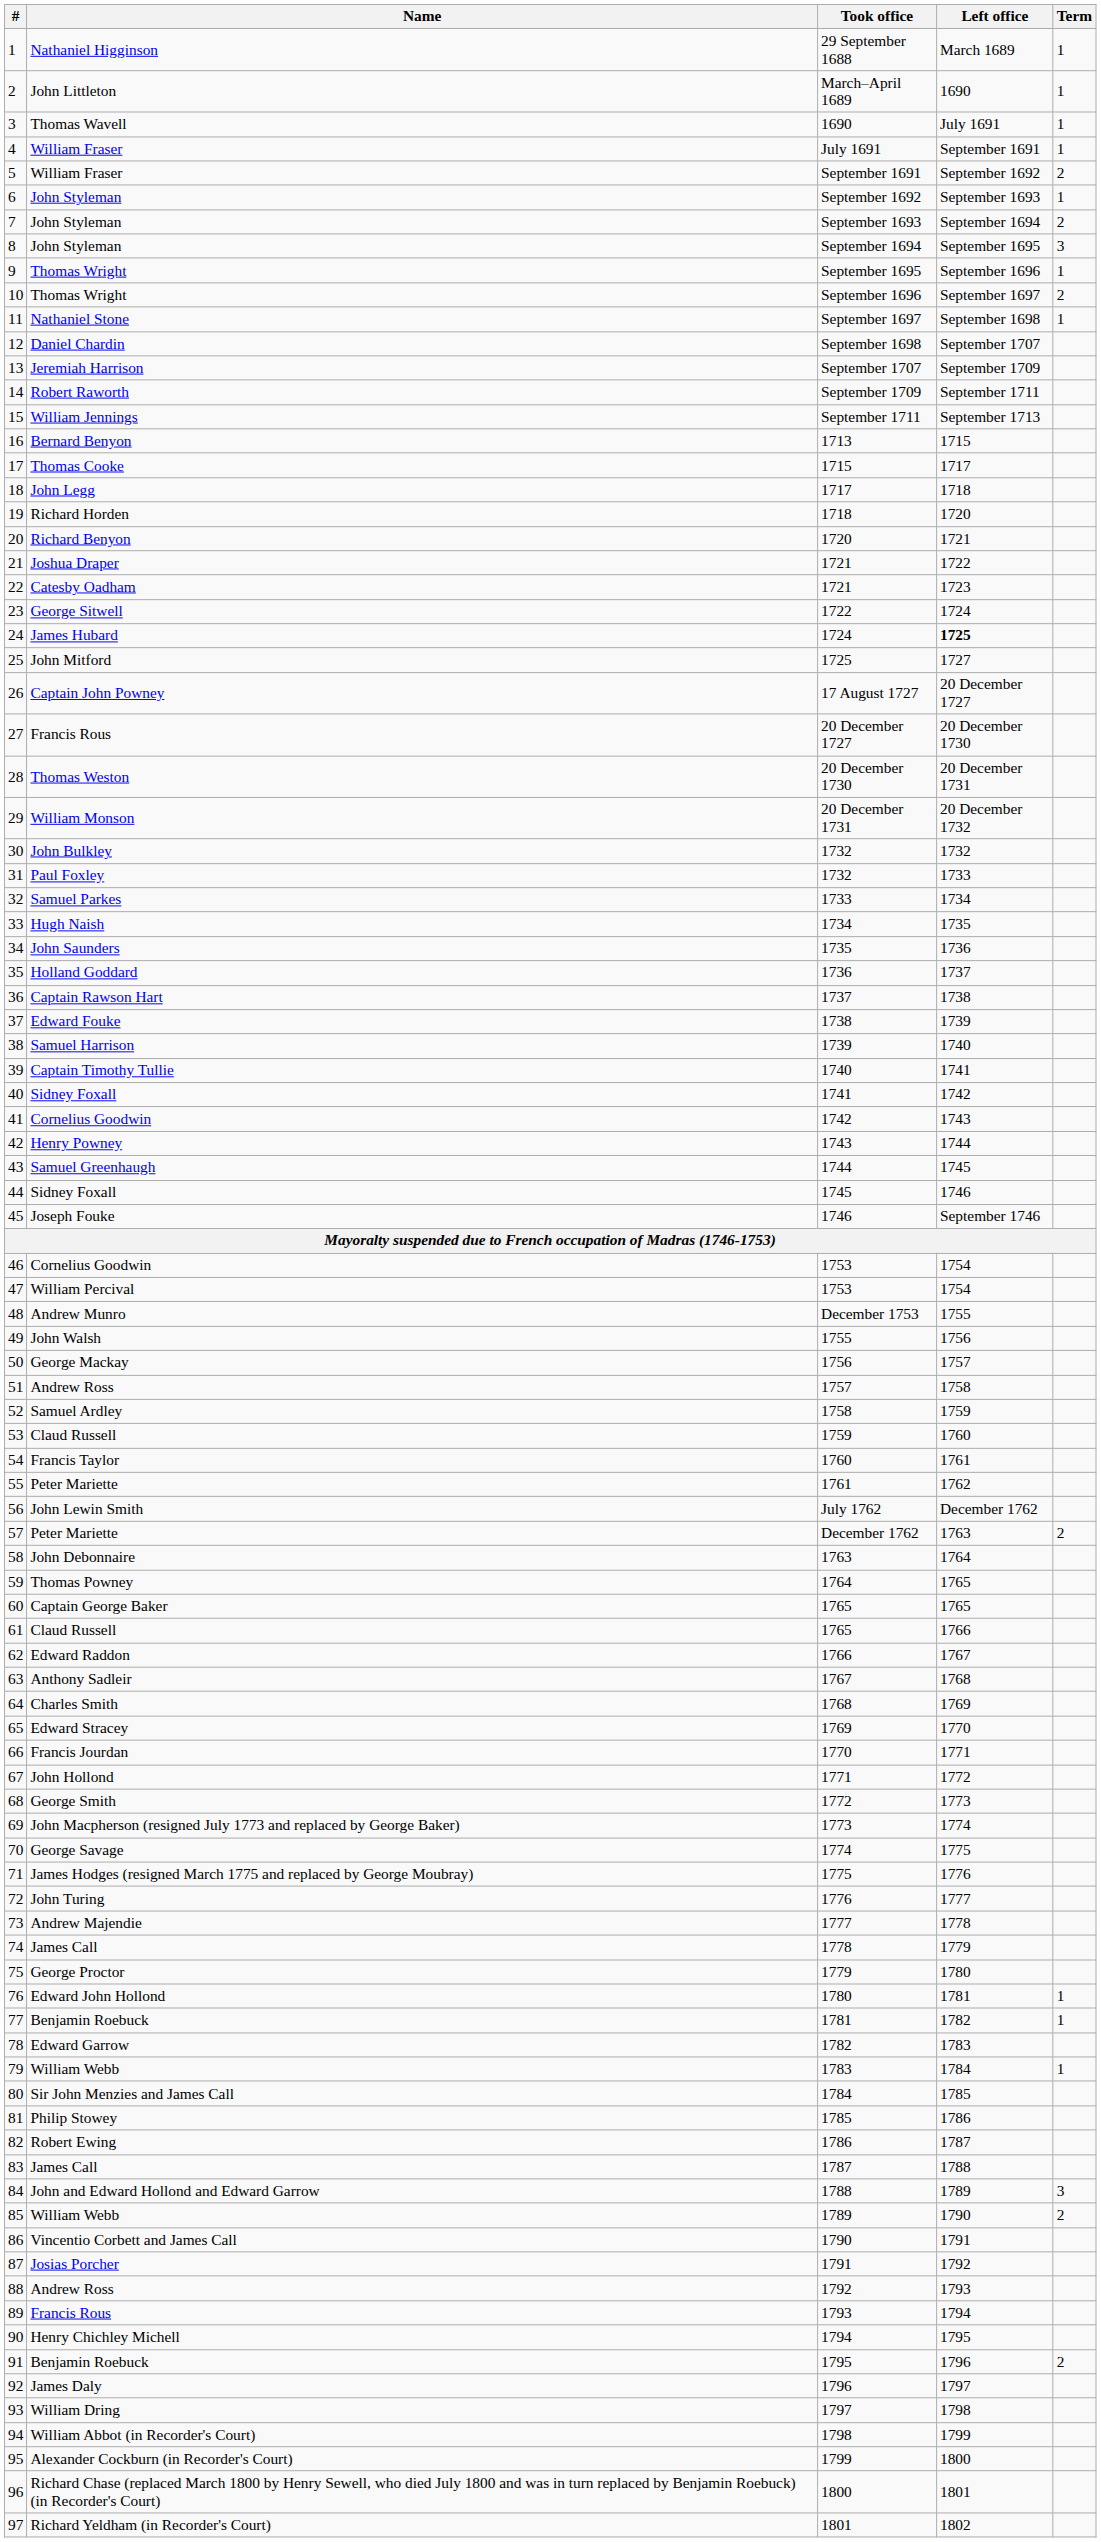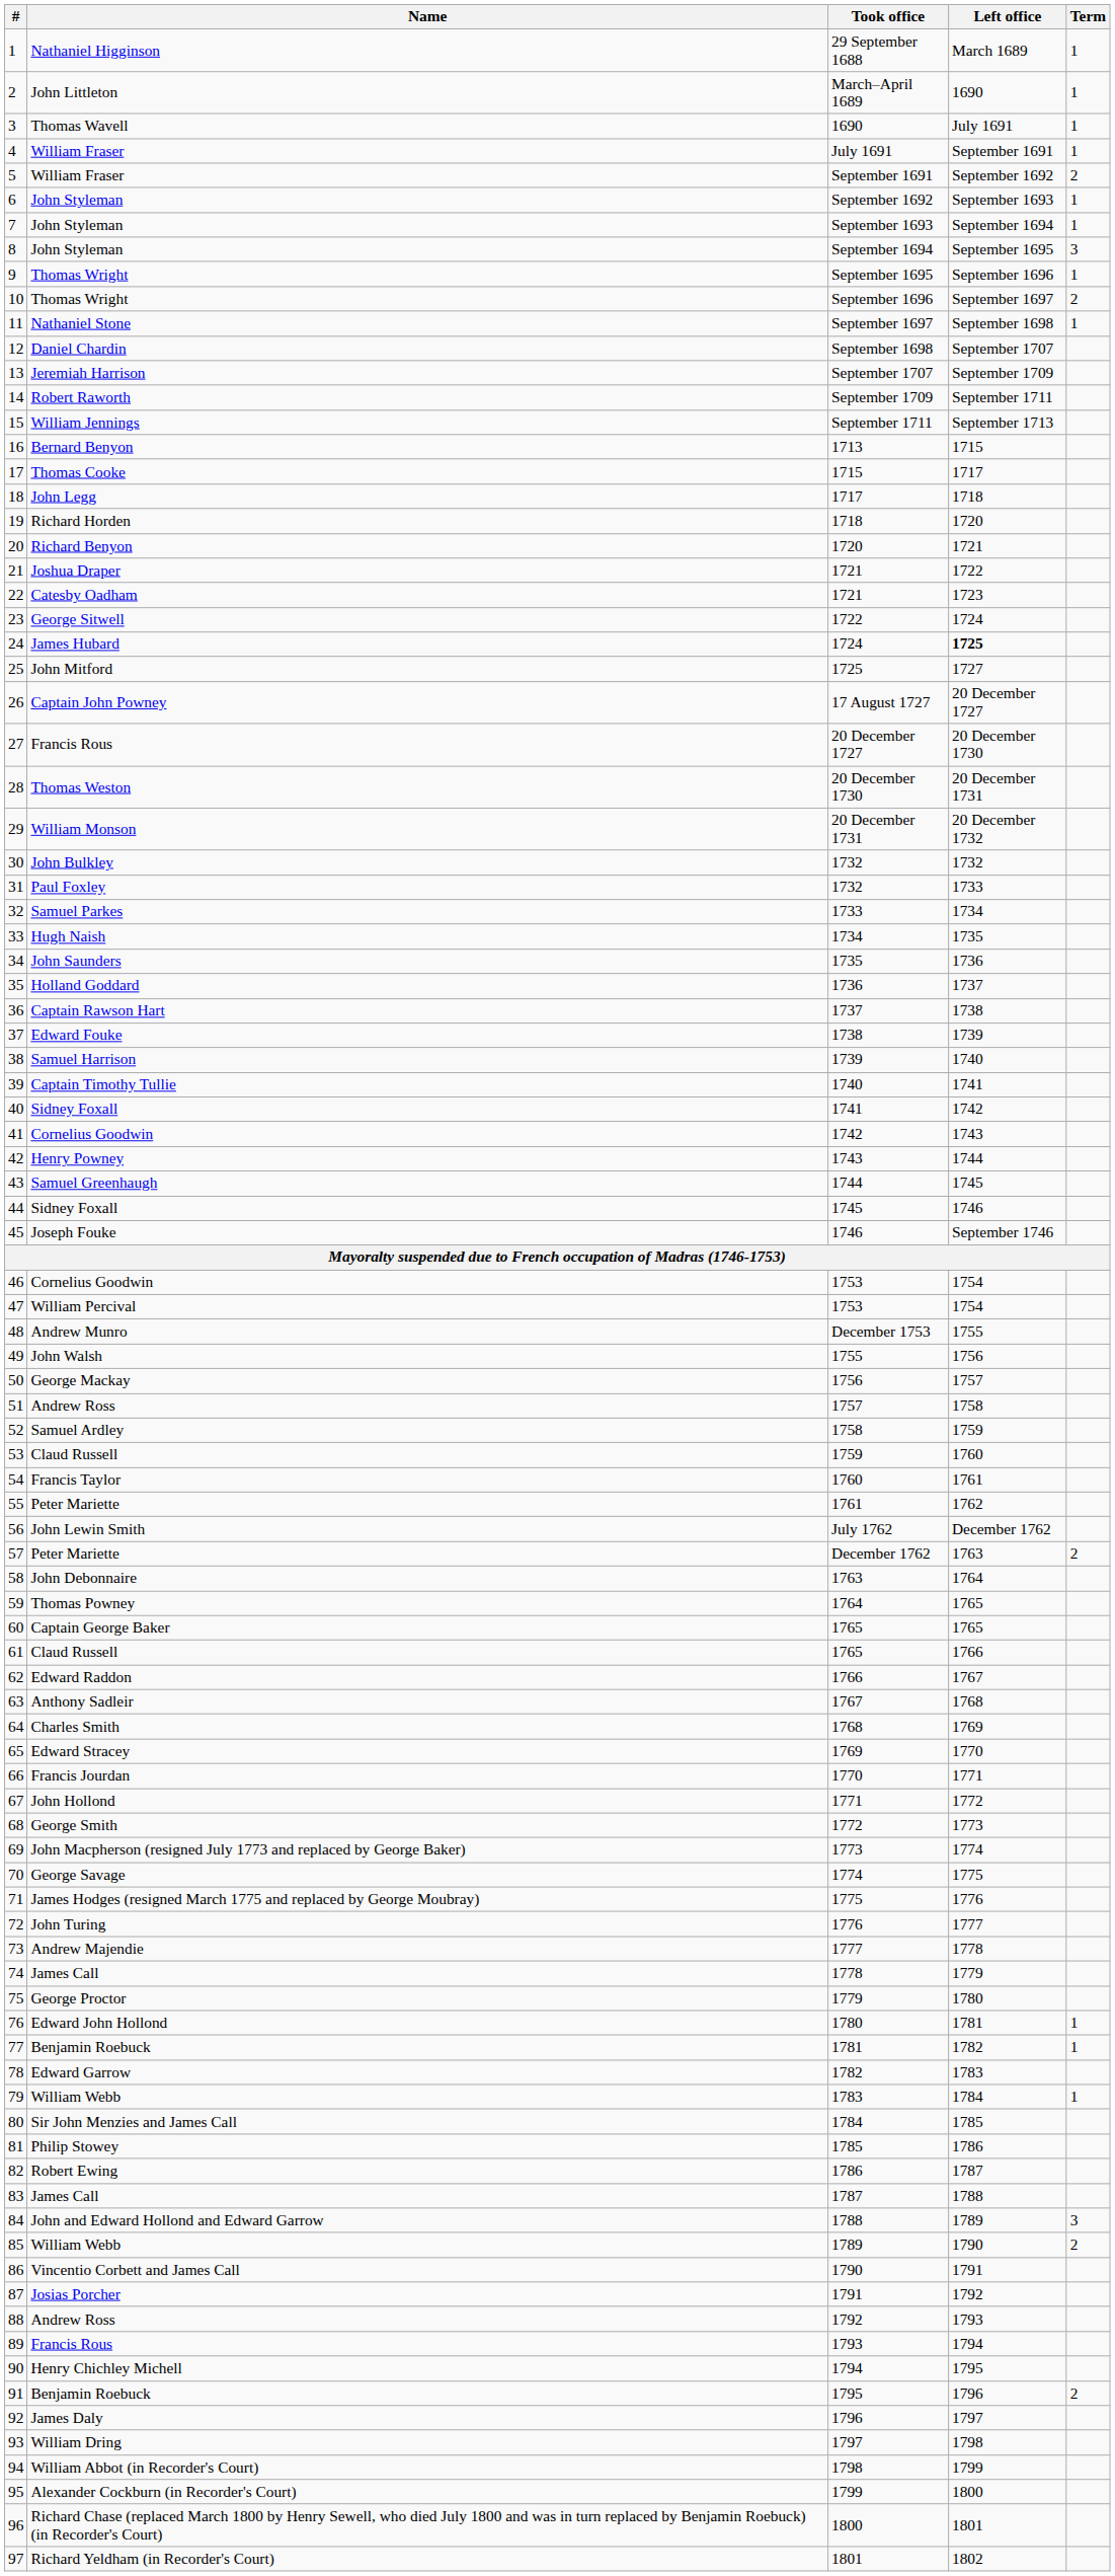 <table class="wikitable sortable" width="90%" style="text-align:left;">
 <tr>
 <th>#</th>
 <th>Name</th>
 <th class="unsortable">Took office</th>
 <th class="unsortable">Left office</th>
 <th>Term</th>
 </tr>
 <tr>
 <td>1</td>
 <td><a href='#'>Nathaniel Higginson</a></td>
 <td>29 September 1688</td>
 <td>March 1689</td>
 <td>1</td>
 </tr>
 <tr>
 <td>2</td>
 <td>John Littleton</td>
 <td>March–April 1689</td>
 <td>1690</td>
 <td>1</td>
 </tr>
 <tr>
 <td>3</td>
 <td>Thomas Wavell</td>
 <td>1690</td>
 <td>July 1691</td>
 <td>1</td>
 </tr>
 <tr>
 <td>4</td>
 <td><a href='#'>William Fraser</a></td>
 <td>July 1691</td>
 <td>September 1691</td>
 <td>1</td>
 </tr>
 <tr>
 <td>5</td>
 <td>William Fraser</td>
 <td>September 1691</td>
 <td>September 1692</td>
 <td>2</td>
 </tr>
 <tr>
 <td>6</td>
 <td><a href='#'>John Styleman</a></td>
 <td>September 1692</td>
 <td>September 1693</td>
 <td>1</td>
 </tr>
 <tr>
 <td>7</td>
 <td>John Styleman</td>
 <td>September 1693</td>
 <td>September 1694</td>
-<td>2</td>
+<td>1</td>
 </tr>
 <tr>
 <td>8</td>
 <td>John Styleman</td>
 <td>September 1694</td>
 <td>September 1695</td>
 <td>3</td>
 </tr>
 <tr>
 <td>9</td>
 <td><a href='#'>Thomas Wright</a></td>
 <td>September 1695</td>
 <td>September 1696</td>
 <td>1</td>
 </tr>
 <tr>
 <td>10</td>
 <td>Thomas Wright</td>
 <td>September 1696</td>
 <td>September 1697</td>
 <td>2</td>
 </tr>
 <tr>
 <td>11</td>
 <td><a href='#'>Nathaniel Stone</a></td>
 <td>September 1697</td>
 <td>September 1698</td>
 <td>1</td>
 </tr>
 <tr>
 <td>12</td>
 <td><a href='#'>Daniel Chardin</a></td>
 <td>September 1698</td>
 <td>September 1707</td>
 <td></td>
 </tr>
 <tr>
 <td>13</td>
 <td><a href='#'>Jeremiah Harrison</a></td>
 <td>September 1707</td>
 <td>September 1709</td>
 <td></td>
 </tr>
 <tr>
 <td>14</td>
 <td><a href='#'>Robert Raworth</a></td>
 <td>September 1709</td>
 <td>September 1711</td>
 <td></td>
 </tr>
 <tr>
 <td>15</td>
 <td><a href='#'>William Jennings</a></td>
 <td>September 1711</td>
 <td>September 1713</td>
 <td></td>
 </tr>
 <tr>
 <td>16</td>
 <td><a href='#'>Bernard Benyon</a></td>
 <td>1713</td>
 <td>1715</td>
 <td></td>
 </tr>
 <tr>
 <td>17</td>
 <td><a href='#'>Thomas Cooke</a></td>
 <td>1715</td>
 <td>1717</td>
 <td></td>
 </tr>
 <tr>
 <td>18</td>
 <td><a href='#'>John Legg</a></td>
 <td>1717</td>
 <td>1718</td>
 <td></td>
 </tr>
 <tr>
 <td>19</td>
 <td>Richard Horden</td>
 <td>1718</td>
 <td>1720</td>
 <td></td>
 </tr>
 <tr>
 <td>20</td>
 <td><a href='#'>Richard Benyon</a></td>
 <td>1720</td>
 <td>1721</td>
 <td></td>
 </tr>
 <tr>
 <td>21</td>
 <td><a href='#'>Joshua Draper</a></td>
 <td>1721</td>
 <td>1722</td>
 <td></td>
 </tr>
 <tr>
 <td>22</td>
 <td><a href='#'>Catesby Oadham</a></td>
 <td>1721</td>
 <td>1723</td>
 <td></td>
 </tr>
 <tr>
 <td>23</td>
 <td><a href='#'>George Sitwell</a></td>
 <td>1722</td>
 <td>1724</td>
 <td></td>
 </tr>
 <tr>
 <td>24</td>
 <td><a href='#'>James Hubard</a></td>
 <td>1724</td>
 <td><strong>1725</strong></td>
 <td></td>
 </tr>
 <tr>
 <td>25</td>
 <td>John Mitford</td>
 <td>1725</td>
 <td>1727</td>
 <td></td>
 </tr>
 <tr>
 <td>26</td>
 <td><a href='#'>Captain John Powney</a></td>
 <td>17 August 1727</td>
 <td>20 December 1727</td>
 <td></td>
 </tr>
 <tr>
 <td>27</td>
 <td>Francis Rous</td>
 <td>20 December 1727</td>
 <td>20 December 1730</td>
 <td></td>
 </tr>
 <tr>
 <td>28</td>
 <td><a href='#'>Thomas Weston</a></td>
 <td>20 December 1730</td>
 <td>20 December 1731</td>
 <td></td>
 </tr>
 <tr>
 <td>29</td>
 <td><a href='#'>William Monson</a></td>
 <td>20 December 1731</td>
 <td>20 December 1732</td>
 <td></td>
 </tr>
 <tr>
 <td>30</td>
 <td><a href='#'>John Bulkley</a></td>
 <td>1732</td>
 <td>1732</td>
 <td></td>
 </tr>
 <tr>
 <td>31</td>
 <td><a href='#'>Paul Foxley</a></td>
 <td>1732</td>
 <td>1733</td>
 <td></td>
 </tr>
 <tr>
 <td>32</td>
 <td><a href='#'>Samuel Parkes</a></td>
 <td>1733</td>
 <td>1734</td>
 <td></td>
 </tr>
 <tr>
 <td>33</td>
 <td><a href='#'>Hugh Naish</a></td>
 <td>1734</td>
 <td>1735</td>
 <td></td>
 </tr>
 <tr>
 <td>34</td>
 <td><a href='#'>John Saunders</a></td>
 <td>1735</td>
 <td>1736</td>
 <td></td>
 </tr>
 <tr>
 <td>35</td>
 <td><a href='#'>Holland Goddard</a></td>
 <td>1736</td>
 <td>1737</td>
 <td></td>
 </tr>
 <tr>
 <td>36</td>
 <td><a href='#'>Captain Rawson Hart</a></td>
 <td>1737</td>
 <td>1738</td>
 <td></td>
 </tr>
 <tr>
 <td>37</td>
 <td><a href='#'>Edward Fouke</a></td>
 <td>1738</td>
 <td>1739</td>
 <td></td>
 </tr>
 <tr>
 <td>38</td>
 <td><a href='#'>Samuel Harrison</a></td>
 <td>1739</td>
 <td>1740</td>
 <td></td>
 </tr>
 <tr>
 <td>39</td>
 <td><a href='#'>Captain Timothy Tullie</a></td>
 <td>1740</td>
 <td>1741</td>
 <td></td>
 </tr>
 <tr>
 <td>40</td>
 <td><a href='#'>Sidney Foxall</a></td>
 <td>1741</td>
 <td>1742</td>
 <td></td>
 </tr>
 <tr>
 <td>41</td>
 <td><a href='#'>Cornelius Goodwin</a></td>
 <td>1742</td>
 <td>1743</td>
 <td></td>
 </tr>
 <tr>
 <td>42</td>
 <td><a href='#'>Henry Powney</a></td>
 <td>1743</td>
 <td>1744</td>
 <td></td>
 </tr>
 <tr>
 <td>43</td>
 <td><a href='#'>Samuel Greenhaugh</a></td>
 <td>1744</td>
 <td>1745</td>
 <td></td>
 </tr>
 <tr>
 <td>44</td>
 <td>Sidney Foxall</td>
 <td>1745</td>
 <td>1746</td>
 <td></td>
 </tr>
 <tr>
 <td>45</td>
 <td>Joseph Fouke</td>
 <td>1746</td>
 <td>September 1746</td>
 <td></td>
 </tr>
 <tr>
 <th colspan="5"><em>Mayoralty suspended due to French occupation of Madras (1746-1753)</em></th>
 </tr>
 <tr>
 <td>46</td>
 <td>Cornelius Goodwin</td>
 <td>1753</td>
 <td>1754</td>
 <td></td>
 </tr>
 <tr>
 <td>47</td>
 <td>William Percival</td>
 <td>1753</td>
 <td>1754</td>
 <td></td>
 </tr>
 <tr>
 <td>48</td>
 <td>Andrew Munro</td>
 <td>December 1753</td>
 <td>1755</td>
 <td></td>
 </tr>
 <tr>
 <td>49</td>
 <td>John Walsh</td>
 <td>1755</td>
 <td>1756</td>
 <td></td>
 </tr>
 <tr>
 <td>50</td>
 <td>George Mackay</td>
 <td>1756</td>
 <td>1757</td>
 <td></td>
 </tr>
 <tr>
 <td>51</td>
 <td>Andrew Ross</td>
 <td>1757</td>
 <td>1758</td>
 <td></td>
 </tr>
 <tr>
 <td>52</td>
 <td>Samuel Ardley</td>
 <td>1758</td>
 <td>1759</td>
 <td></td>
 </tr>
 <tr>
 <td>53</td>
 <td>Claud Russell</td>
 <td>1759</td>
 <td>1760</td>
 <td></td>
 </tr>
 <tr>
 <td>54</td>
 <td>Francis Taylor</td>
 <td>1760</td>
 <td>1761</td>
 <td></td>
 </tr>
 <tr>
 <td>55</td>
 <td>Peter Mariette</td>
 <td>1761</td>
 <td>1762</td>
 <td></td>
 </tr>
 <tr>
 <td>56</td>
 <td>John Lewin Smith</td>
 <td>July 1762</td>
 <td>December 1762</td>
 <td></td>
 </tr>
 <tr>
 <td>57</td>
 <td>Peter Mariette</td>
 <td>December 1762</td>
 <td>1763</td>
 <td>2</td>
 </tr>
 <tr>
 <td>58</td>
 <td>John Debonnaire</td>
 <td>1763</td>
 <td>1764</td>
 <td></td>
 </tr>
 <tr>
 <td>59</td>
 <td>Thomas Powney</td>
 <td>1764</td>
 <td>1765</td>
 <td></td>
 </tr>
 <tr>
 <td>60</td>
 <td>Captain George Baker</td>
 <td>1765</td>
 <td>1765</td>
 <td></td>
 </tr>
 <tr>
 <td>61</td>
 <td>Claud Russell</td>
 <td>1765</td>
 <td>1766</td>
 <td></td>
 </tr>
 <tr>
 <td>62</td>
 <td>Edward Raddon</td>
 <td>1766</td>
 <td>1767</td>
 <td></td>
 </tr>
 <tr>
 <td>63</td>
 <td>Anthony Sadleir</td>
 <td>1767</td>
 <td>1768</td>
 <td></td>
 </tr>
 <tr>
 <td>64</td>
 <td>Charles Smith</td>
 <td>1768</td>
 <td>1769</td>
 <td></td>
 </tr>
 <tr>
 <td>65</td>
 <td>Edward Stracey</td>
 <td>1769</td>
 <td>1770</td>
 <td></td>
 </tr>
 <tr>
 <td>66</td>
 <td>Francis Jourdan</td>
 <td>1770</td>
 <td>1771</td>
 <td></td>
 </tr>
 <tr>
 <td>67</td>
 <td>John Hollond</td>
 <td>1771</td>
 <td>1772</td>
 <td></td>
 </tr>
 <tr>
 <td>68</td>
 <td>George Smith</td>
 <td>1772</td>
 <td>1773</td>
 <td></td>
 </tr>
 <tr>
 <td>69</td>
 <td>John Macpherson (resigned July 1773 and replaced by George Baker)</td>
 <td>1773</td>
 <td>1774</td>
 <td></td>
 </tr>
 <tr>
 <td>70</td>
 <td>George Savage</td>
 <td>1774</td>
 <td>1775</td>
 <td></td>
 </tr>
 <tr>
 <td>71</td>
 <td>James Hodges (resigned March 1775 and replaced by George Moubray)</td>
 <td>1775</td>
 <td>1776</td>
 <td></td>
 </tr>
 <tr>
 <td>72</td>
 <td>John Turing</td>
 <td>1776</td>
 <td>1777</td>
 </tr>
 <tr>
 <td>73</td>
 <td>Andrew Majendie</td>
 <td>1777</td>
 <td>1778</td>
 <td></td>
 </tr>
 <tr>
 <td>74</td>
 <td>James Call</td>
 <td>1778</td>
 <td>1779</td>
 <td></td>
 </tr>
 <tr>
 <td>75</td>
 <td>George Proctor</td>
 <td>1779</td>
 <td>1780</td>
 <td></td>
 </tr>
 <tr>
 <td>76</td>
 <td>Edward John Hollond</td>
 <td>1780</td>
 <td>1781</td>
 <td>1</td>
 </tr>
 <tr>
 <td>77</td>
 <td>Benjamin Roebuck</td>
 <td>1781</td>
 <td>1782</td>
 <td>1</td>
 </tr>
 <tr>
 <td>78</td>
 <td>Edward Garrow</td>
 <td>1782</td>
 <td>1783</td>
 <td></td>
 </tr>
 <tr>
 <td>79</td>
 <td>William Webb</td>
 <td>1783</td>
 <td>1784</td>
 <td>1</td>
 </tr>
 <tr>
 <td>80</td>
 <td>Sir John Menzies and James Call</td>
 <td>1784</td>
 <td>1785</td>
 <td></td>
 </tr>
 <tr>
 <td>81</td>
 <td>Philip Stowey</td>
 <td>1785</td>
 <td>1786</td>
 <td></td>
 </tr>
 <tr>
 <td>82</td>
 <td>Robert Ewing</td>
 <td>1786</td>
 <td>1787</td>
 <td></td>
 </tr>
 <tr>
 <td>83</td>
 <td>James Call</td>
 <td>1787</td>
 <td>1788</td>
 <td></td>
 </tr>
 <tr>
 <td>84</td>
 <td>John and Edward Hollond and Edward Garrow </td>
 <td>1788</td>
 <td>1789</td>
 <td>3</td>
 </tr>
 <tr>
 <td>85</td>
 <td>William Webb</td>
 <td>1789</td>
 <td>1790</td>
 <td>2</td>
 </tr>
 <tr>
 <td>86</td>
 <td>Vincentio Corbett and James Call</td>
 <td>1790</td>
 <td>1791</td>
 <td></td>
 </tr>
 <tr>
 <td>87</td>
 <td><a href='#'>Josias Porcher</a></td>
 <td>1791</td>
 <td>1792</td>
 <td></td>
 </tr>
 <tr>
 <td>88</td>
 <td>Andrew Ross</td>
 <td>1792</td>
 <td>1793</td>
 <td></td>
 </tr>
 <tr>
 <td>89</td>
 <td><a href='#'>Francis Rous</a></td>
 <td>1793</td>
 <td>1794</td>
 <td></td>
 </tr>
 <tr>
 <td>90</td>
 <td>Henry Chichley Michell</td>
 <td>1794</td>
 <td>1795</td>
 <td></td>
 </tr>
 <tr>
 <td>91</td>
 <td>Benjamin Roebuck</td>
 <td>1795</td>
 <td>1796</td>
 <td>2</td>
 </tr>
 <tr>
 <td>92</td>
 <td>James Daly</td>
 <td>1796</td>
 <td>1797</td>
 <td></td>
 </tr>
 <tr>
 <td>93</td>
 <td>William Dring</td>
 <td>1797</td>
 <td>1798</td>
 <td></td>
 </tr>
 <tr>
 <td>94</td>
 <td>William Abbot (in Recorder's Court)</td>
 <td>1798</td>
 <td>1799</td>
 <td></td>
 </tr>
 <tr>
 <td>95</td>
 <td>Alexander Cockburn (in Recorder's Court)</td>
 <td>1799</td>
 <td>1800</td>
 <td></td>
 </tr>
 <tr>
 <td>96</td>
 <td>Richard Chase (replaced March 1800 by Henry Sewell, who died July 1800 and was in turn replaced by Benjamin Roebuck) (in Recorder's Court)</td>
 <td>1800</td>
 <td>1801</td>
 </tr>
 <tr>
 <td>97</td>
 <td>Richard Yeldham  (in Recorder's Court)</td>
 <td>1801</td>
 <td>1802</td>
 <td></td>
 </tr>
 </table>
